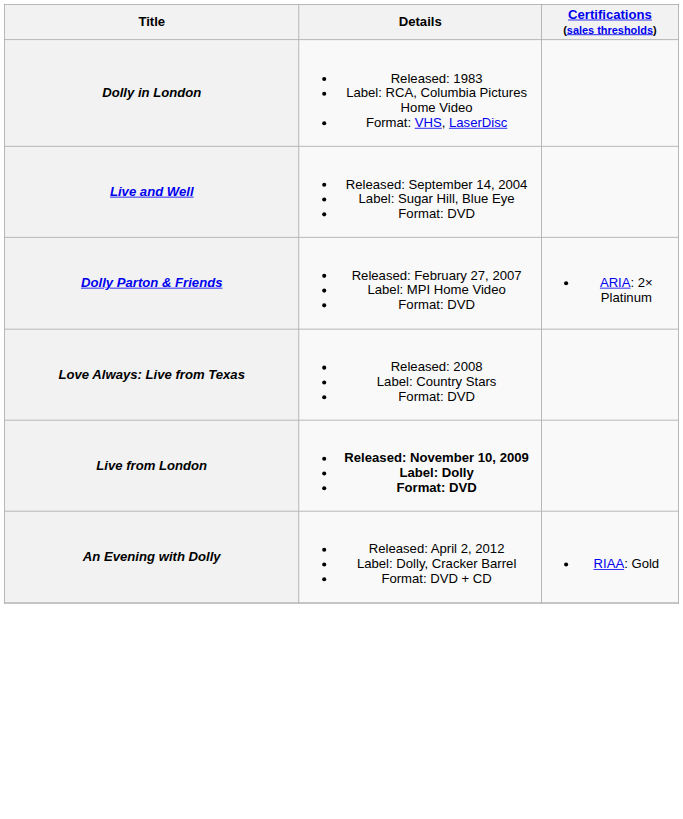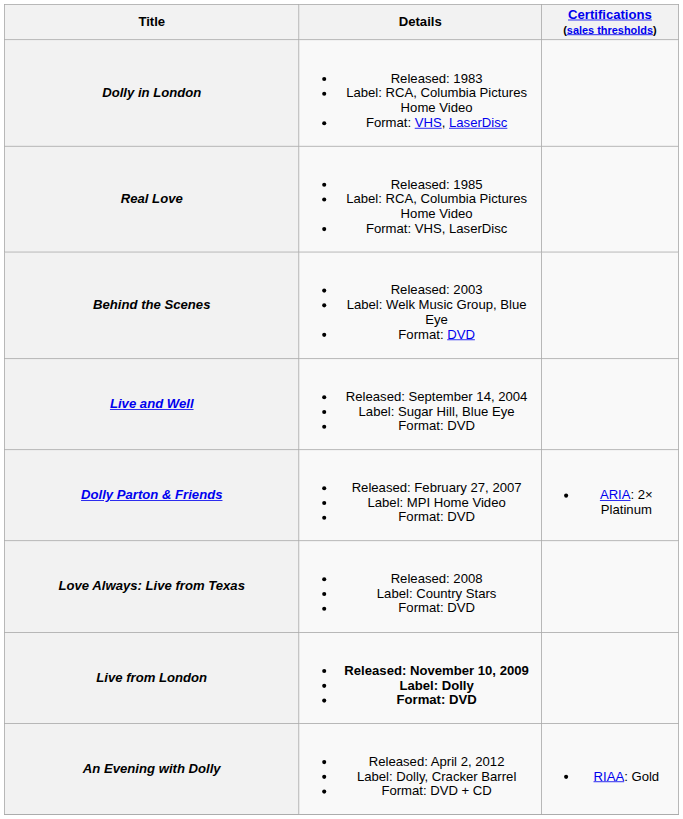 <table class="wikitable plainrowheaders" style="text-align:center;">
 <tr>
 <th style="width:22em;">Title</th>
 <th style="width:18em;">Details</th>
 <th style="width:10em;"><a href='#'>Certifications</a><br><small>(<a href='#'>sales thresholds</a>)</small></th>
 </tr>
 <tr>
 <th scope="row"><em>Dolly in London</em></th>
 <td><br><ul><li>Released: 1983</li><li>Label: RCA, Columbia Pictures Home Video</li><li>Format: <a href='#'>VHS</a>, <a href='#'>LaserDisc</a></li></ul></td>
+<td></td>
+</tr>
+<tr>
+<th scope="row"><em>Real Love</em><br></th>
+<td><br><ul><li>Released: 1985</li><li>Label: RCA, Columbia Pictures Home Video</li><li>Format: VHS, LaserDisc</li></ul></td>
+<td></td>
+</tr>
+<tr>
+<th scope="row"><em>Behind the Scenes</em></th>
+<td><br><ul><li>Released: 2003</li><li>Label: Welk Music Group, Blue Eye</li><li>Format: <a href='#'>DVD</a></li></ul></td>
 <td></td>
 </tr>
 <tr>
 <th scope="row"><em><a href='#'>Live and Well</a></em></th>
 <td><br><ul><li>Released: September 14, 2004</li><li>Label: Sugar Hill, Blue Eye</li><li>Format: DVD</li></ul></td>
 <td></td>
 </tr>
 <tr>
 <th scope="row"><em><a href='#'>Dolly Parton & Friends</a></em></th>
 <td><br><ul><li>Released: February 27, 2007</li><li>Label: MPI Home Video</li><li>Format: DVD</li></ul></td>
 <td><br><ul><li><a href='#'>ARIA</a>: 2× Platinum</li></ul></td>
 </tr>
 <tr>
 <th scope="row"><em>Love Always: Live from Texas</em></th>
 <td><br><ul><li>Released: 2008</li><li>Label: Country Stars</li><li>Format: DVD</li></ul></td>
 <td></td>
 </tr>
 <tr>
 <th scope="row"><em>Live from London</em></th>
 <td><strong><br><ul><li>Released: November 10, 2009</li><li>Label: Dolly</li><li>Format: DVD</li></ul></strong></td>
 <td></td>
 </tr>
 <tr>
 <th scope="row"><em>An Evening with Dolly</em></th>
 <td><br><ul><li>Released: April 2, 2012</li><li>Label: Dolly, Cracker Barrel</li><li>Format: DVD + CD</li></ul></td>
 <td><br><ul><li><a href='#'>RIAA</a>: Gold</li></ul></td>
 </tr>
 <tr>
 </tr>
 </table>
